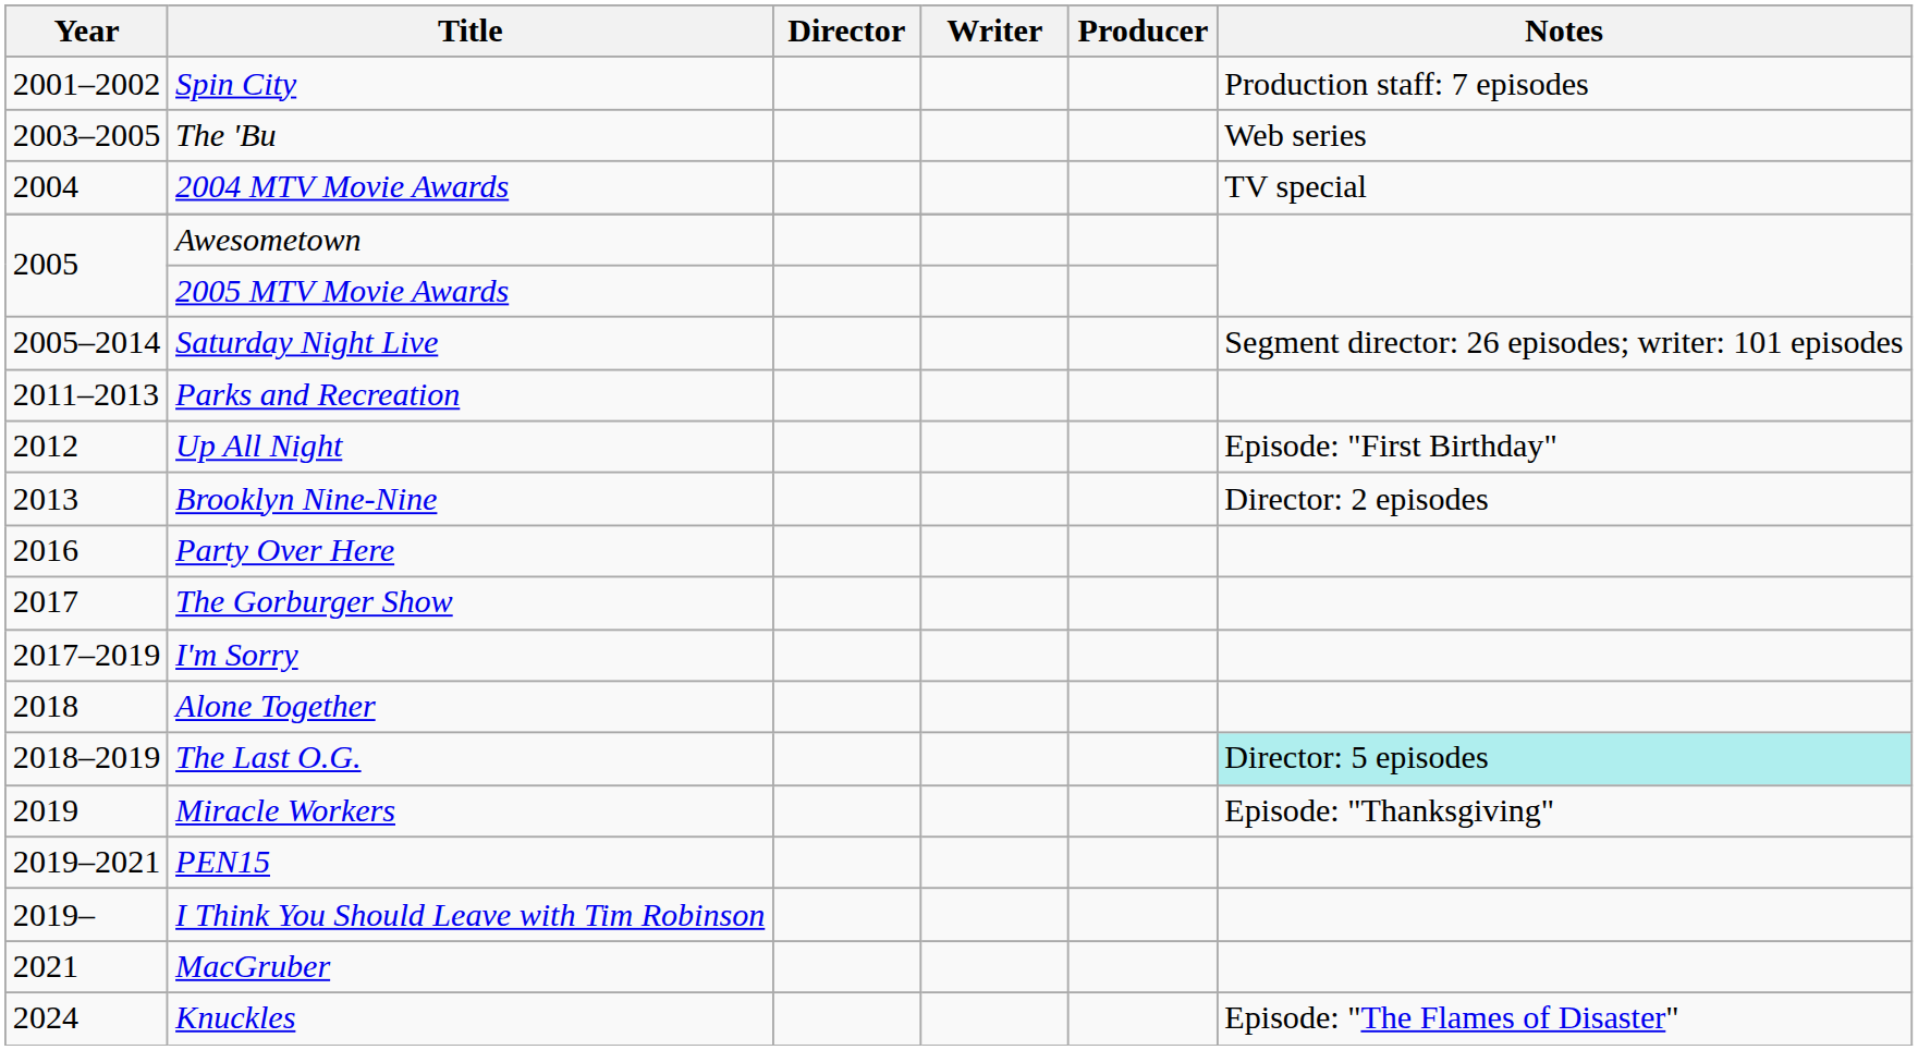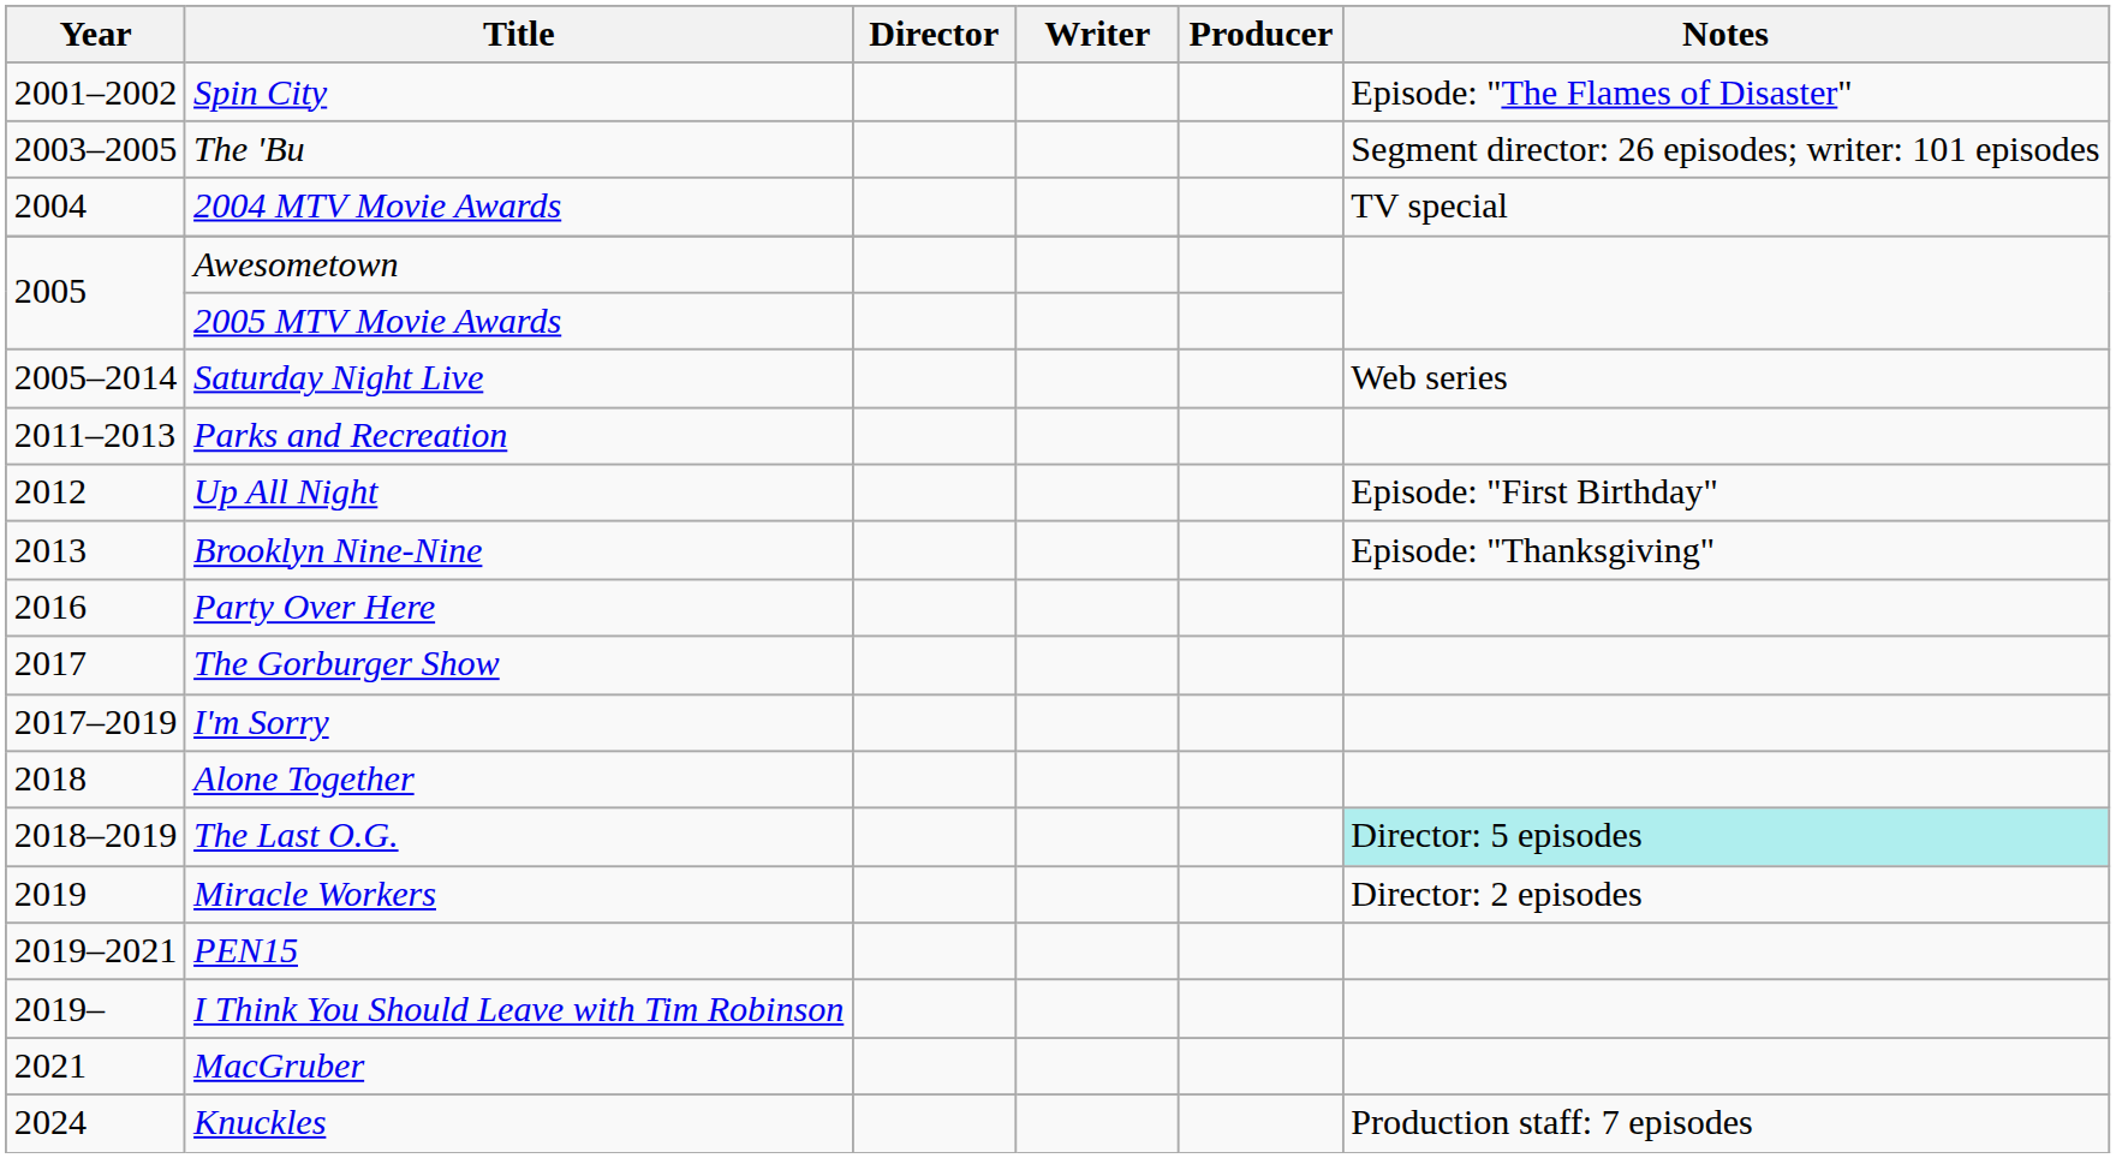 <table class="wikitable">
 <tr>
 <th>Year</th>
 <th>Title</th>
 <th width="65">Director</th>
 <th width="65">Writer</th>
 <th width="65">Producer</th>
 <th>Notes</th>
 </tr>
 <tr>
 <td>2001–2002</td>
 <td><em><a href='#'>Spin City</a></em></td>
 <td></td>
 <td></td>
 <td></td>
-<td>Production staff: 7 episodes</td>
+<td>Episode: "<a href='#'>The Flames of Disaster</a>"</td>
 </tr>
 <tr>
 <td>2003–2005</td>
 <td><em>The 'Bu</em></td>
 <td></td>
 <td></td>
 <td></td>
-<td>Web series</td>
+<td>Segment director: 26 episodes; writer: 101 episodes</td>
 </tr>
 <tr>
 <td>2004</td>
 <td><em><a href='#'>2004 MTV Movie Awards</a></em></td>
 <td></td>
 <td></td>
 <td></td>
 <td rowspan="2">TV special</td>
 </tr>
 <tr>
 </tr>
 <tr>
 <td rowspan="2">2005</td>
 <td><em>Awesometown</em></td>
 <td></td>
 <td></td>
 <td></td>
 </tr>
 <tr>
 <td><em><a href='#'>2005 MTV Movie Awards</a></em></td>
 <td></td>
 <td></td>
 <td></td>
 </tr>
 <tr>
 <td>2005–2014</td>
 <td><em><a href='#'>Saturday Night Live</a></em></td>
 <td></td>
 <td></td>
 <td></td>
-<td>Segment director: 26 episodes; writer: 101 episodes</td>
+<td>Web series</td>
 </tr>
 <tr>
 <td>2011–2013</td>
 <td><em><a href='#'>Parks and Recreation</a></em></td>
 <td></td>
 <td></td>
 <td></td>
 <td></td>
 </tr>
 <tr>
 <td>2012</td>
 <td><em><a href='#'>Up All Night</a></em></td>
 <td></td>
 <td></td>
 <td></td>
 <td>Episode: "First Birthday"</td>
 </tr>
 <tr>
 <td>2013</td>
 <td><em><a href='#'>Brooklyn Nine-Nine</a></em></td>
 <td></td>
 <td></td>
 <td></td>
-<td>Director: 2 episodes</td>
+<td>Episode: "Thanksgiving"</td>
 </tr>
 <tr>
 <td>2016</td>
 <td><em><a href='#'>Party Over Here</a></em></td>
 <td></td>
 <td></td>
 <td></td>
 <td></td>
 </tr>
 <tr>
 <td>2017</td>
 <td><em><a href='#'>The Gorburger Show</a></em></td>
 <td></td>
 <td></td>
 <td></td>
 <td></td>
 </tr>
 <tr>
 <td>2017–2019</td>
 <td><em><a href='#'>I'm Sorry</a></em></td>
 <td></td>
 <td></td>
 <td></td>
 <td></td>
 </tr>
 <tr>
 <td>2018</td>
 <td><em><a href='#'>Alone Together</a></em></td>
 <td></td>
 <td></td>
 <td></td>
 <td></td>
 </tr>
 <tr>
 <td>2018–2019</td>
 <td><em><a href='#'>The Last O.G.</a></em></td>
 <td></td>
 <td></td>
 <td></td>
 <td style="background: paleturquoise;">Director: 5 episodes</td>
 </tr>
 <tr>
 <td>2019</td>
 <td><em><a href='#'>Miracle Workers</a></em></td>
 <td></td>
 <td></td>
 <td></td>
-<td>Episode: "Thanksgiving"</td>
+<td>Director: 2 episodes</td>
 </tr>
 <tr>
 <td>2019–2021</td>
 <td><em><a href='#'>PEN15</a></em></td>
 <td></td>
 <td></td>
 <td></td>
 <td></td>
 </tr>
 <tr>
 <td>2019–</td>
 <td><em><a href='#'>I Think You Should Leave with Tim Robinson</a></em></td>
 <td></td>
 <td></td>
 <td></td>
 <td></td>
 </tr>
 <tr>
 <td>2021</td>
 <td><em><a href='#'>MacGruber</a></em></td>
 <td></td>
 <td></td>
 <td></td>
 <td></td>
 </tr>
 <tr>
 <td>2024</td>
 <td><em><a href='#'>Knuckles</a></em></td>
 <td></td>
 <td></td>
 <td></td>
-<td>Episode: "<a href='#'>The Flames of Disaster</a>"</td>
+<td>Production staff: 7 episodes</td>
 </tr>
 </table>
